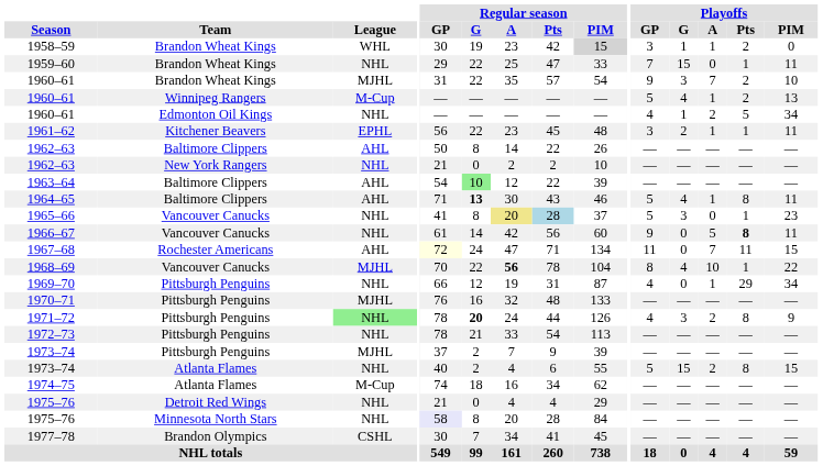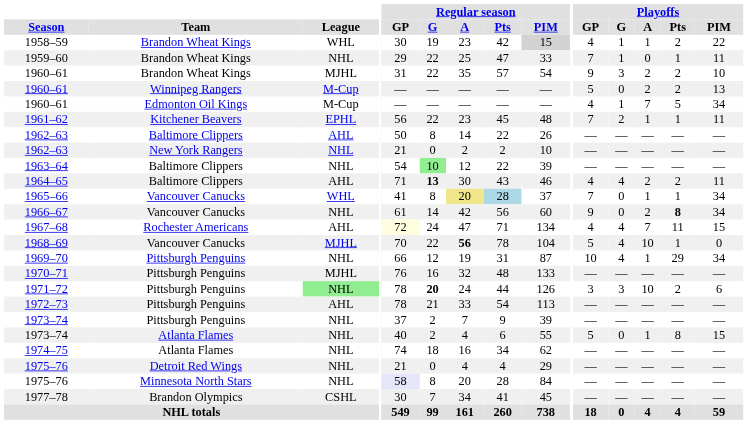 <table border="0" cellpadding="1" cellspacing="0" style="text-align:center; width:60em">
 <tr bgcolor="#e0e0e0">
 <th colspan="3" bgcolor="#ffffff"></th>
 <th rowspan="100" bgcolor="#ffffff"></th>
 <th colspan="5"><a href='#'>Regular season</a></th>
 <th rowspan="100" bgcolor="#ffffff"></th>
 <th colspan="5"><a href='#'>Playoffs</a></th>
 </tr>
 <tr bgcolor="#e0e0e0">
 <th><a href='#'>Season</a></th>
 <th>Team</th>
 <th>League</th>
 <th>GP</th>
 <th><a href='#'>G</a></th>
 <th><a href='#'>A</a></th>
 <th><a href='#'>Pts</a></th>
 <th><a href='#'>PIM</a></th>
 <th>GP</th>
 <th>G</th>
 <th>A</th>
 <th>Pts</th>
 <th>PIM</th>
 </tr>
 <tr>
 <td>1958–59</td>
 <td><a href='#'>Brandon Wheat Kings</a></td>
 <td>WHL</td>
 <td>30</td>
 <td>19</td>
 <td>23</td>
 <td>42</td>
 <td style="background: lightgrey;">15</td>
-<td>3</td>
+<td>4</td>
 <td>1</td>
 <td>1</td>
 <td>2</td>
-<td>0</td>
+<td>22</td>
 </tr>
 <tr bgcolor="#f0f0f0">
 <td>1959–60</td>
 <td>Brandon Wheat Kings</td>
 <td>NHL</td>
 <td>29</td>
 <td>22</td>
 <td>25</td>
 <td>47</td>
 <td>33</td>
 <td>7</td>
-<td>15</td>
+<td>1</td>
 <td>0</td>
 <td>1</td>
 <td>11</td>
 </tr>
 <tr>
 <td>1960–61</td>
 <td>Brandon Wheat Kings</td>
 <td>MJHL</td>
 <td>31</td>
 <td>22</td>
 <td>35</td>
 <td>57</td>
 <td>54</td>
 <td>9</td>
 <td>3</td>
-<td>7</td>
+<td>2</td>
 <td>2</td>
 <td>10</td>
 </tr>
 <tr bgcolor="#f0f0f0">
 <td><a href='#'>1960–61</a></td>
 <td><a href='#'>Winnipeg Rangers</a></td>
 <td><a href='#'>M-Cup</a></td>
 <td>—</td>
 <td>—</td>
 <td>—</td>
 <td>—</td>
 <td>—</td>
 <td>5</td>
-<td>4</td>
-<td>1</td>
+<td>0</td>
+<td>2</td>
 <td>2</td>
 <td>13</td>
 </tr>
 <tr>
 <td>1960–61</td>
 <td><a href='#'>Edmonton Oil Kings</a></td>
-<td>NHL</td>
+<td>M-Cup</td>
 <td>—</td>
 <td>—</td>
 <td>—</td>
 <td>—</td>
 <td>—</td>
 <td>4</td>
 <td>1</td>
-<td>2</td>
+<td>7</td>
 <td>5</td>
 <td>34</td>
 </tr>
 <tr bgcolor="#f0f0f0">
 <td><a href='#'>1961–62</a></td>
 <td><a href='#'>Kitchener Beavers</a></td>
 <td><a href='#'>EPHL</a></td>
 <td>56</td>
 <td>22</td>
 <td>23</td>
 <td>45</td>
 <td>48</td>
-<td>3</td>
+<td>7</td>
 <td>2</td>
 <td>1</td>
 <td>1</td>
 <td>11</td>
 </tr>
 <tr>
 <td><a href='#'>1962–63</a></td>
 <td><a href='#'>Baltimore Clippers</a></td>
 <td><a href='#'>AHL</a></td>
 <td>50</td>
 <td>8</td>
 <td>14</td>
 <td>22</td>
 <td>26</td>
 <td>—</td>
 <td>—</td>
 <td>—</td>
 <td>—</td>
 <td>—</td>
 </tr>
 <tr bgcolor="#f0f0f0">
 <td><a href='#'>1962–63</a></td>
 <td><a href='#'>New York Rangers</a></td>
 <td><a href='#'>NHL</a></td>
 <td>21</td>
 <td>0</td>
 <td>2</td>
 <td>2</td>
 <td>10</td>
 <td>—</td>
 <td>—</td>
 <td>—</td>
 <td>—</td>
 <td>—</td>
 </tr>
 <tr>
 <td><a href='#'>1963–64</a></td>
 <td>Baltimore Clippers</td>
-<td>AHL</td>
+<td>NHL</td>
 <td>54</td>
 <td style="background: lightgreen;">10</td>
 <td>12</td>
 <td>22</td>
 <td>39</td>
 <td>—</td>
 <td>—</td>
 <td>—</td>
 <td>—</td>
 <td>—</td>
 </tr>
 <tr bgcolor="#f0f0f0">
 <td><a href='#'>1964–65</a></td>
 <td>Baltimore Clippers</td>
 <td>AHL</td>
 <td>71</td>
 <td><strong>13</strong></td>
 <td>30</td>
 <td>43</td>
 <td>46</td>
-<td>5</td>
 <td>4</td>
-<td>1</td>
-<td>8</td>
+<td>4</td>
+<td>2</td>
+<td>2</td>
 <td>11</td>
 </tr>
 <tr>
 <td><a href='#'>1965–66</a></td>
 <td><a href='#'>Vancouver Canucks</a></td>
-<td>NHL</td>
+<td><a href='#'>WHL</a></td>
 <td>41</td>
 <td>8</td>
 <td style="background: khaki;">20</td>
 <td style="background: lightblue;">28</td>
 <td>37</td>
-<td>5</td>
-<td>3</td>
+<td>7</td>
 <td>0</td>
 <td>1</td>
-<td>23</td>
+<td>1</td>
+<td>34</td>
 </tr>
 <tr bgcolor="#f0f0f0">
 <td><a href='#'>1966–67</a></td>
 <td>Vancouver Canucks</td>
 <td>NHL</td>
 <td>61</td>
 <td>14</td>
 <td>42</td>
 <td>56</td>
 <td>60</td>
 <td>9</td>
 <td>0</td>
-<td>5</td>
+<td>2</td>
 <td><strong>8</strong></td>
-<td>11</td>
+<td>34</td>
 </tr>
 <tr>
 <td><a href='#'>1967–68</a></td>
 <td><a href='#'>Rochester Americans</a></td>
 <td>AHL</td>
 <td style="background: lightyellow;">72</td>
 <td>24</td>
 <td>47</td>
 <td>71</td>
 <td>134</td>
-<td>11</td>
-<td>0</td>
+<td>4</td>
+<td>4</td>
 <td>7</td>
 <td>11</td>
 <td>15</td>
 </tr>
 <tr bgcolor="#f0f0f0">
 <td><a href='#'>1968–69</a></td>
 <td>Vancouver Canucks</td>
 <td><a href='#'>MJHL</a></td>
 <td>70</td>
 <td>22</td>
 <td><strong>56</strong></td>
 <td>78</td>
 <td>104</td>
-<td>8</td>
+<td>5</td>
 <td>4</td>
 <td>10</td>
 <td>1</td>
-<td>22</td>
+<td>0</td>
 </tr>
 <tr>
 <td><a href='#'>1969–70</a></td>
 <td><a href='#'>Pittsburgh Penguins</a></td>
 <td>NHL</td>
 <td>66</td>
 <td>12</td>
 <td>19</td>
 <td>31</td>
 <td>87</td>
+<td>10</td>
 <td>4</td>
-<td>0</td>
 <td>1</td>
 <td>29</td>
 <td>34</td>
 </tr>
 <tr bgcolor="#f0f0f0">
 <td><a href='#'>1970–71</a></td>
 <td>Pittsburgh Penguins</td>
 <td>MJHL</td>
 <td>76</td>
 <td>16</td>
 <td>32</td>
 <td>48</td>
 <td>133</td>
 <td>—</td>
 <td>—</td>
 <td>—</td>
 <td>—</td>
 <td>—</td>
 </tr>
 <tr>
 <td><a href='#'>1971–72</a></td>
 <td>Pittsburgh Penguins</td>
 <td style="background: lightgreen;">NHL</td>
 <td>78</td>
 <td><strong>20</strong></td>
 <td>24</td>
 <td>44</td>
 <td>126</td>
-<td>4</td>
 <td>3</td>
+<td>3</td>
+<td>10</td>
 <td>2</td>
-<td>8</td>
-<td>9</td>
+<td>6</td>
 </tr>
 <tr bgcolor="#f0f0f0">
 <td><a href='#'>1972–73</a></td>
 <td>Pittsburgh Penguins</td>
-<td>NHL</td>
+<td>AHL</td>
 <td>78</td>
 <td>21</td>
 <td>33</td>
 <td>54</td>
 <td>113</td>
 <td>—</td>
 <td>—</td>
 <td>—</td>
 <td>—</td>
 <td>—</td>
 </tr>
 <tr>
 <td><a href='#'>1973–74</a></td>
 <td>Pittsburgh Penguins</td>
-<td>MJHL</td>
+<td>NHL</td>
 <td>37</td>
 <td>2</td>
 <td>7</td>
 <td>9</td>
 <td>39</td>
 <td>—</td>
 <td>—</td>
 <td>—</td>
 <td>—</td>
 <td>—</td>
 </tr>
 <tr bgcolor="#f0f0f0">
 <td>1973–74</td>
 <td><a href='#'>Atlanta Flames</a></td>
 <td>NHL</td>
 <td>40</td>
 <td>2</td>
 <td>4</td>
 <td>6</td>
 <td>55</td>
 <td>5</td>
-<td>15</td>
-<td>2</td>
+<td>0</td>
+<td>1</td>
 <td>8</td>
 <td>15</td>
 </tr>
 <tr>
 <td><a href='#'>1974–75</a></td>
 <td>Atlanta Flames</td>
-<td>M-Cup</td>
+<td>NHL</td>
 <td>74</td>
 <td>18</td>
 <td>16</td>
 <td>34</td>
 <td>62</td>
 <td>—</td>
 <td>—</td>
 <td>—</td>
 <td>—</td>
 <td>—</td>
 </tr>
 <tr bgcolor="#f0f0f0">
 <td><a href='#'>1975–76</a></td>
 <td><a href='#'>Detroit Red Wings</a></td>
 <td>NHL</td>
 <td>21</td>
 <td>0</td>
 <td>4</td>
 <td>4</td>
 <td>29</td>
 <td>—</td>
 <td>—</td>
 <td>—</td>
 <td>—</td>
 <td>—</td>
 </tr>
 <tr>
 <td>1975–76</td>
 <td><a href='#'>Minnesota North Stars</a></td>
 <td>NHL</td>
 <td style="background: lavender;">58</td>
 <td>8</td>
 <td>20</td>
 <td>28</td>
 <td>84</td>
 <td>—</td>
 <td>—</td>
 <td>—</td>
 <td>—</td>
 <td>—</td>
 </tr>
 <tr bgcolor="#f0f0f0">
 <td>1977–78</td>
 <td>Brandon Olympics</td>
 <td>CSHL</td>
 <td>30</td>
 <td>7</td>
 <td>34</td>
 <td>41</td>
 <td>45</td>
 <td>—</td>
 <td>—</td>
 <td>—</td>
 <td>—</td>
 <td>—</td>
 </tr>
 <tr bgcolor="#e0e0e0">
 <th colspan="3">NHL totals</th>
 <th>549</th>
 <th>99</th>
 <th>161</th>
 <th>260</th>
 <th>738</th>
 <th>18</th>
 <th>0</th>
 <th>4</th>
 <th>4</th>
 <th>59</th>
 </tr>
 </table>
